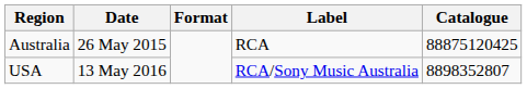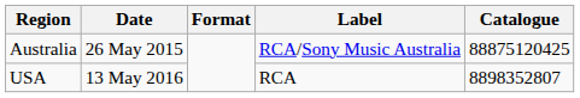 <table class="wikitable plainrowheaders">
 <tr>
 <th scope="col">Region</th>
 <th scope="col">Date</th>
 <th scope="col">Format</th>
 <th scope="col">Label</th>
 <th scope="col">Catalogue</th>
 </tr>
 <tr>
 <td>Australia</td>
 <td>26 May 2015</td>
 <td rowspan="2"></td>
-<td>RCA</td>
+<td><a href='#'>RCA</a>/<a href='#'>Sony Music Australia</a></td>
 <td>88875120425</td>
 </tr>
 <tr>
 <td>USA</td>
 <td>13 May 2016</td>
-<td><a href='#'>RCA</a>/<a href='#'>Sony Music Australia</a></td>
+<td>RCA</td>
 <td>8898352807</td>
 </tr>
 </table>
